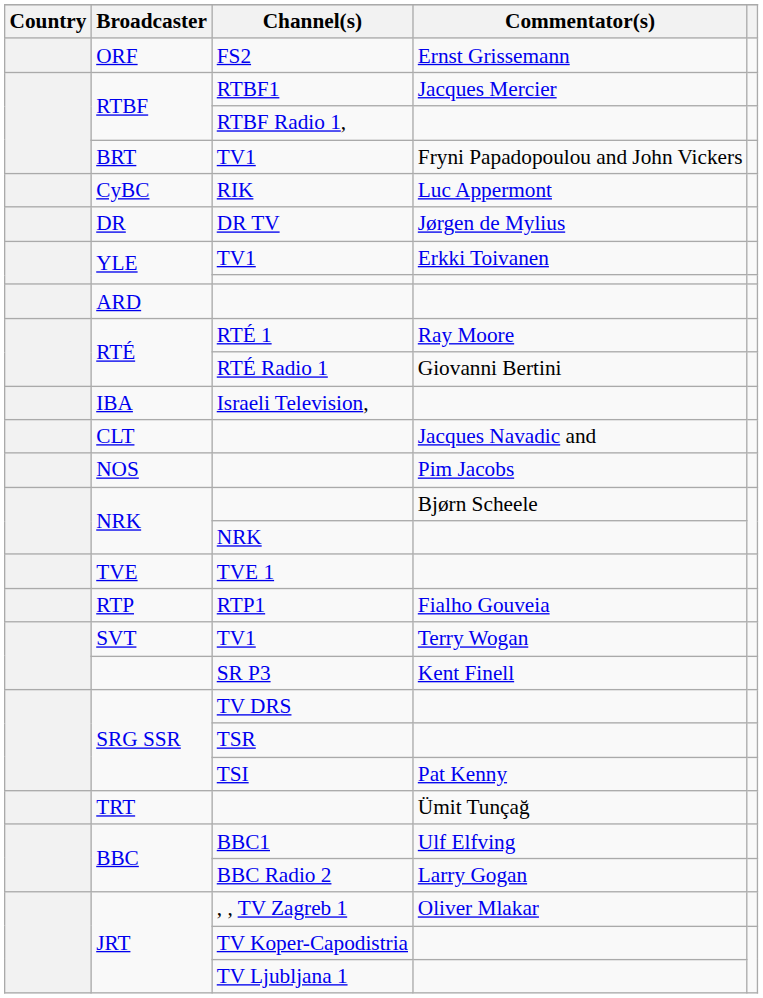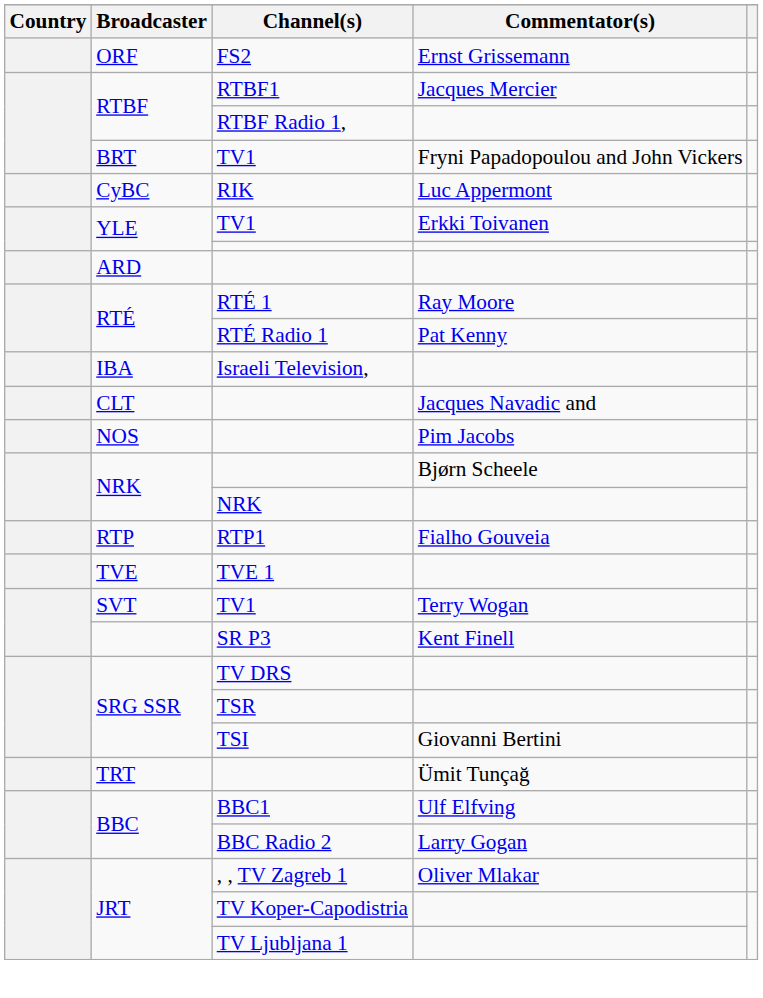 <table class="wikitable plainrowheaders">
 <tr>
 </tr>
 <tr>
 <th scope="col">Country</th>
 <th scope="col">Broadcaster</th>
 <th scope="col">Channel(s)</th>
 <th scope="col">Commentator(s)</th>
 <th scope="col"></th>
 </tr>
 <tr>
 <th scope="row"></th>
 <td><a href='#'>ORF</a></td>
 <td><a href='#'>FS2</a></td>
 <td><a href='#'>Ernst Grissemann</a></td>
 <td style="text-align:center"></td>
 </tr>
 <tr>
 <th scope="rowgroup" rowspan="3"></th>
 <td rowspan="2"><a href='#'>RTBF</a></td>
 <td><a href='#'>RTBF1</a></td>
 <td><a href='#'>Jacques Mercier</a></td>
 <td style="text-align:center"></td>
 </tr>
 <tr>
 <td><a href='#'>RTBF Radio 1</a>, </td>
 <td></td>
 <td style="text-align:center"></td>
 </tr>
 <tr>
 <td><a href='#'>BRT</a></td>
 <td><a href='#'>TV1</a></td>
 <td>Fryni Papadopoulou and John Vickers</td>
 <td style="text-align:center"></td>
 </tr>
 <tr>
 <th scope="row"></th>
 <td><a href='#'>CyBC</a></td>
 <td><a href='#'>RIK</a></td>
 <td><a href='#'>Luc Appermont</a></td>
 <td style="text-align:center"></td>
 </tr>
 <tr>
-<th scope="row"></th>
-<td><a href='#'>DR</a></td>
-<td><a href='#'>DR TV</a></td>
-<td><a href='#'>Jørgen de Mylius</a></td>
-<td style="text-align:center"></td>
-</tr>
-<tr>
 <th scope="rowgroup" rowspan="2"></th>
 <td rowspan="2"><a href='#'>YLE</a></td>
 <td><a href='#'>TV1</a></td>
 <td><a href='#'>Erkki Toivanen</a></td>
 <td style="text-align:center"></td>
 </tr>
 <tr>
 <td></td>
 <td></td>
 <td style="text-align:center"></td>
 </tr>
 <tr>
 <th scope="row"></th>
 <td><a href='#'>ARD</a></td>
 <td></td>
 <td></td>
 <td style="text-align:center"></td>
 </tr>
 <tr>
 <th scope="rowgroup" rowspan="2"></th>
 <td rowspan="2"><a href='#'>RTÉ</a></td>
 <td><a href='#'>RTÉ 1</a></td>
 <td><a href='#'>Ray Moore</a></td>
 <td style="text-align:center"></td>
 </tr>
 <tr>
 <td><a href='#'>RTÉ Radio 1</a></td>
-<td>Giovanni Bertini</td>
+<td><a href='#'>Pat Kenny</a></td>
 <td style="text-align:center"></td>
 </tr>
 <tr>
 <th scope="rowgroup"></th>
 <td><a href='#'>IBA</a></td>
 <td><a href='#'>Israeli Television</a>, </td>
 <td></td>
 <td style="text-align:center"></td>
 </tr>
 <tr>
 <th scope="row"></th>
 <td><a href='#'>CLT</a></td>
 <td></td>
 <td><a href='#'>Jacques Navadic</a> and </td>
 <td style="text-align:center"></td>
 </tr>
 <tr>
 <th scope="row"></th>
 <td><a href='#'>NOS</a></td>
 <td></td>
 <td><a href='#'>Pim Jacobs</a></td>
 <td style="text-align:center"></td>
 </tr>
 <tr>
 <th scope="rowgroup" rowspan="2"></th>
 <td rowspan="2"><a href='#'>NRK</a></td>
 <td></td>
 <td>Bjørn Scheele</td>
 <td style="text-align:center" rowspan="2"></td>
 </tr>
 <tr>
 <td><a href='#'>NRK</a></td>
 <td></td>
 </tr>
 <tr>
 <th scope="row"></th>
-<td><a href='#'>TVE</a></td>
-<td><a href='#'>TVE 1</a></td>
-<td></td>
+<td><a href='#'>RTP</a></td>
+<td><a href='#'>RTP1</a></td>
+<td><a href='#'>Fialho Gouveia</a></td>
 <td style="text-align:center"></td>
 </tr>
 <tr>
 <th scope="row"></th>
-<td><a href='#'>RTP</a></td>
-<td><a href='#'>RTP1</a></td>
-<td><a href='#'>Fialho Gouveia</a></td>
+<td><a href='#'>TVE</a></td>
+<td><a href='#'>TVE 1</a></td>
+<td></td>
 <td style="text-align:center"></td>
 </tr>
 <tr>
 <th scope="rowgroup" rowspan="2"></th>
 <td><a href='#'>SVT</a></td>
 <td><a href='#'>TV1</a></td>
 <td><a href='#'>Terry Wogan</a></td>
 <td style="text-align:center"></td>
 </tr>
 <tr>
 <td></td>
 <td><a href='#'>SR P3</a></td>
 <td><a href='#'>Kent Finell</a></td>
 <td style="text-align:center"></td>
 </tr>
 <tr>
 <th scope="rowgroup" rowspan="3"></th>
 <td rowspan="3"><a href='#'>SRG SSR</a></td>
 <td><a href='#'>TV DRS</a></td>
 <td></td>
 <td style="text-align:center"></td>
 </tr>
 <tr>
 <td><a href='#'>TSR</a></td>
 <td></td>
 <td style="text-align:center"></td>
 </tr>
 <tr>
 <td><a href='#'>TSI</a></td>
-<td><a href='#'>Pat Kenny</a></td>
+<td>Giovanni Bertini</td>
 <td style="text-align:center"></td>
 </tr>
 <tr>
 <th scope="row"></th>
 <td><a href='#'>TRT</a></td>
 <td></td>
 <td>Ümit Tunçağ</td>
 <td style="text-align:center"></td>
 </tr>
 <tr>
 <th scope="rowgroup" rowspan="2"></th>
 <td rowspan="2"><a href='#'>BBC</a></td>
 <td><a href='#'>BBC1</a></td>
 <td><a href='#'>Ulf Elfving</a></td>
 <td style="text-align:center"></td>
 </tr>
 <tr>
 <td><a href='#'>BBC Radio 2</a></td>
 <td><a href='#'>Larry Gogan</a></td>
 <td style="text-align:center"></td>
 </tr>
 <tr>
 <th scope="rowgroup" rowspan="5"></th>
 <td rowspan="3"><a href='#'>JRT</a></td>
 <td>, , <a href='#'>TV Zagreb 1</a></td>
 <td><a href='#'>Oliver Mlakar</a></td>
 <td style="text-align:center"></td>
 </tr>
 <tr>
 <td><a href='#'>TV Koper-Capodistria</a></td>
 <td></td>
 <td style="text-align:center" rowspan="2"></td>
 </tr>
 <tr>
 <td><a href='#'>TV Ljubljana 1</a></td>
 <td></td>
 </tr>
 </table>
